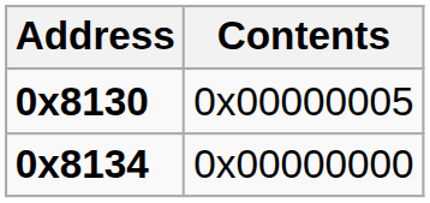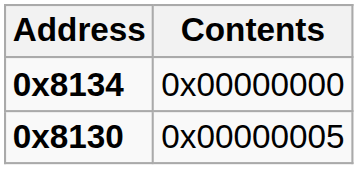 <table class="wikitable" style="padding-left: 2em;">
 <tr>
 <th>Address</th>
 <th>Contents</th>
 </tr>
 <tr>
+<td><strong>0x8134</strong></td>
+<td>0x00000000</td>
+</tr>
+<tr>
 <td><strong>0x8130</strong></td>
 <td>0x00000005</td>
 </tr>
-<tr>
-<td><strong>0x8134</strong></td>
-<td>0x00000000</td>
-</tr>
 </table>
